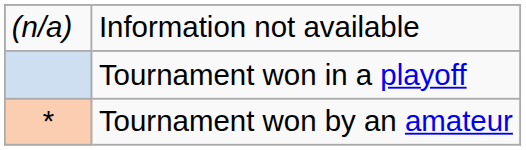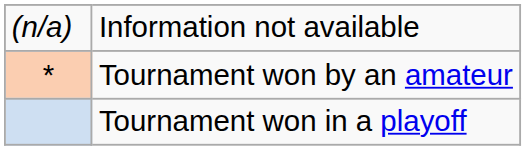 <table class="wikitable">
 <tr>
 <td><em>(n/a)</em></td>
 <td>Information not available</td>
 </tr>
 <tr>
+<td width="40px" align=center style="background-color:#FBCEB1">*</td>
+<td>Tournament won by an <a href='#'>amateur</a></td>
+</tr>
+<tr>
 <td width="40px" align=center style="background-color:#cedff2"></td>
 <td>Tournament won in a <a href='#'>playoff</a></td>
 </tr>
-<tr>
-<td width="40px" align=center style="background-color:#FBCEB1">*</td>
-<td>Tournament won by an <a href='#'>amateur</a></td>
-</tr>
 </table>
